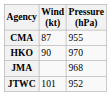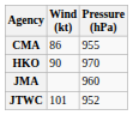 <table class="wikitable floatleft">
 <tr>
 <th>Agency</th>
 <th>Wind<br>(kt)</th>
 <th>Pressure<br>(hPa)</th>
 </tr>
 <tr>
 <th>CMA</th>
-<td>87</td>
+<td>86</td>
 <td>955</td>
 </tr>
 <tr>
 <th>HKO</th>
 <td>90</td>
 <td>970</td>
 </tr>
 <tr>
 <th>JMA</th>
 <td></td>
-<td>968</td>
+<td>960</td>
 </tr>
 <tr>
 <th>JTWC</th>
 <td>101</td>
 <td>952</td>
 </tr>
 </table>
